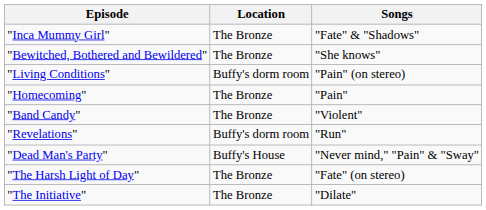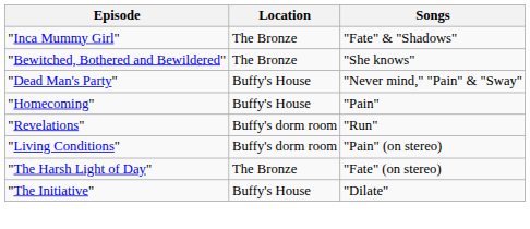 <table class="wikitable">
 <tr>
 <th>Episode</th>
 <th>Location</th>
 <th>Songs</th>
 </tr>
 <tr>
 <td>"<a href='#'>Inca Mummy Girl</a>"</td>
 <td>The Bronze</td>
 <td>"Fate" & "Shadows"</td>
 </tr>
 <tr>
 <td>"<a href='#'>Bewitched, Bothered and Bewildered</a>"</td>
 <td>The Bronze</td>
 <td>"She knows"</td>
 </tr>
 <tr>
-<td>"<a href='#'>Living Conditions</a>"</td>
-<td>Buffy's dorm room</td>
-<td>"Pain" (on stereo)</td>
+<td>"<a href='#'>Dead Man's Party</a>"</td>
+<td>Buffy's House</td>
+<td>"Never mind," "Pain" & "Sway"</td>
 </tr>
 <tr>
 <td>"<a href='#'>Homecoming</a>"</td>
-<td>The Bronze</td>
+<td>Buffy's House</td>
 <td>"Pain"</td>
-</tr>
-<tr>
-<td>"<a href='#'>Band Candy</a>"</td>
-<td>The Bronze</td>
-<td>"Violent"</td>
 </tr>
 <tr>
 <td>"<a href='#'>Revelations</a>"</td>
 <td>Buffy's dorm room</td>
 <td>"Run"</td>
 </tr>
 <tr>
-<td>"<a href='#'>Dead Man's Party</a>"</td>
-<td>Buffy's House</td>
-<td>"Never mind," "Pain" & "Sway"</td>
+<td>"<a href='#'>Living Conditions</a>"</td>
+<td>Buffy's dorm room</td>
+<td>"Pain" (on stereo)</td>
 </tr>
 <tr>
 <td>"<a href='#'>The Harsh Light of Day</a>"</td>
 <td>The Bronze</td>
 <td>"Fate" (on stereo)</td>
 </tr>
 <tr>
 <td>"<a href='#'>The Initiative</a>"</td>
-<td>The Bronze</td>
+<td>Buffy's House</td>
 <td>"Dilate"</td>
 </tr>
 </table>
